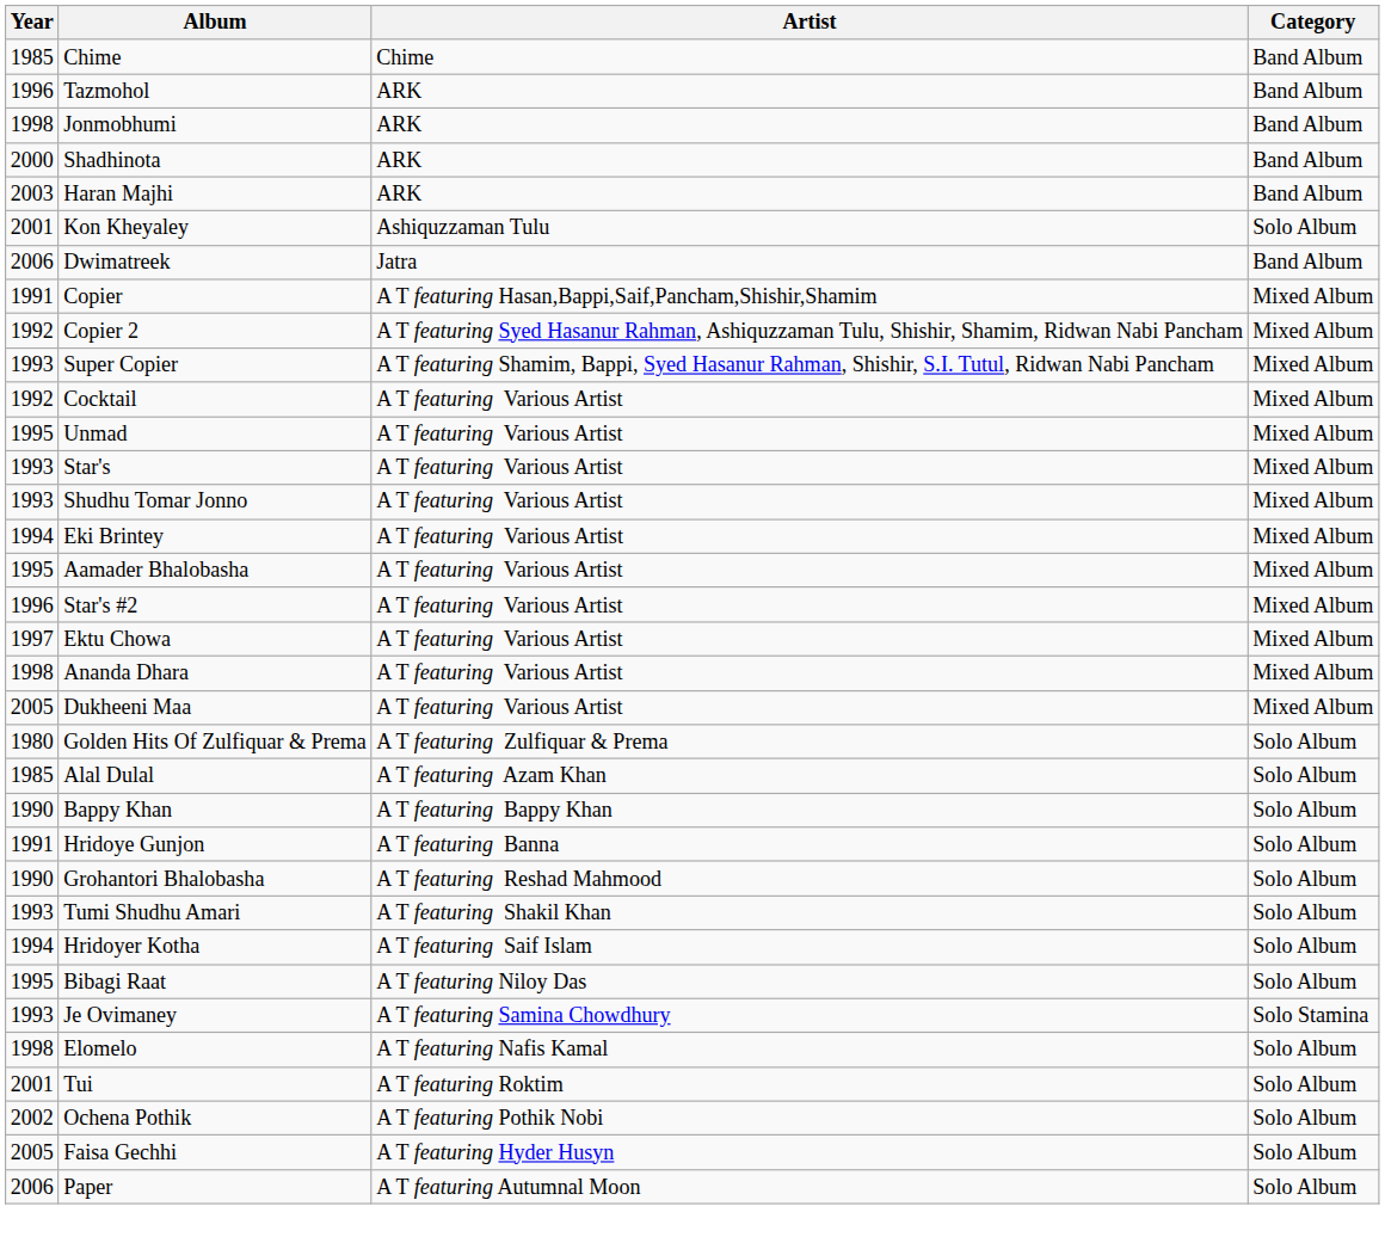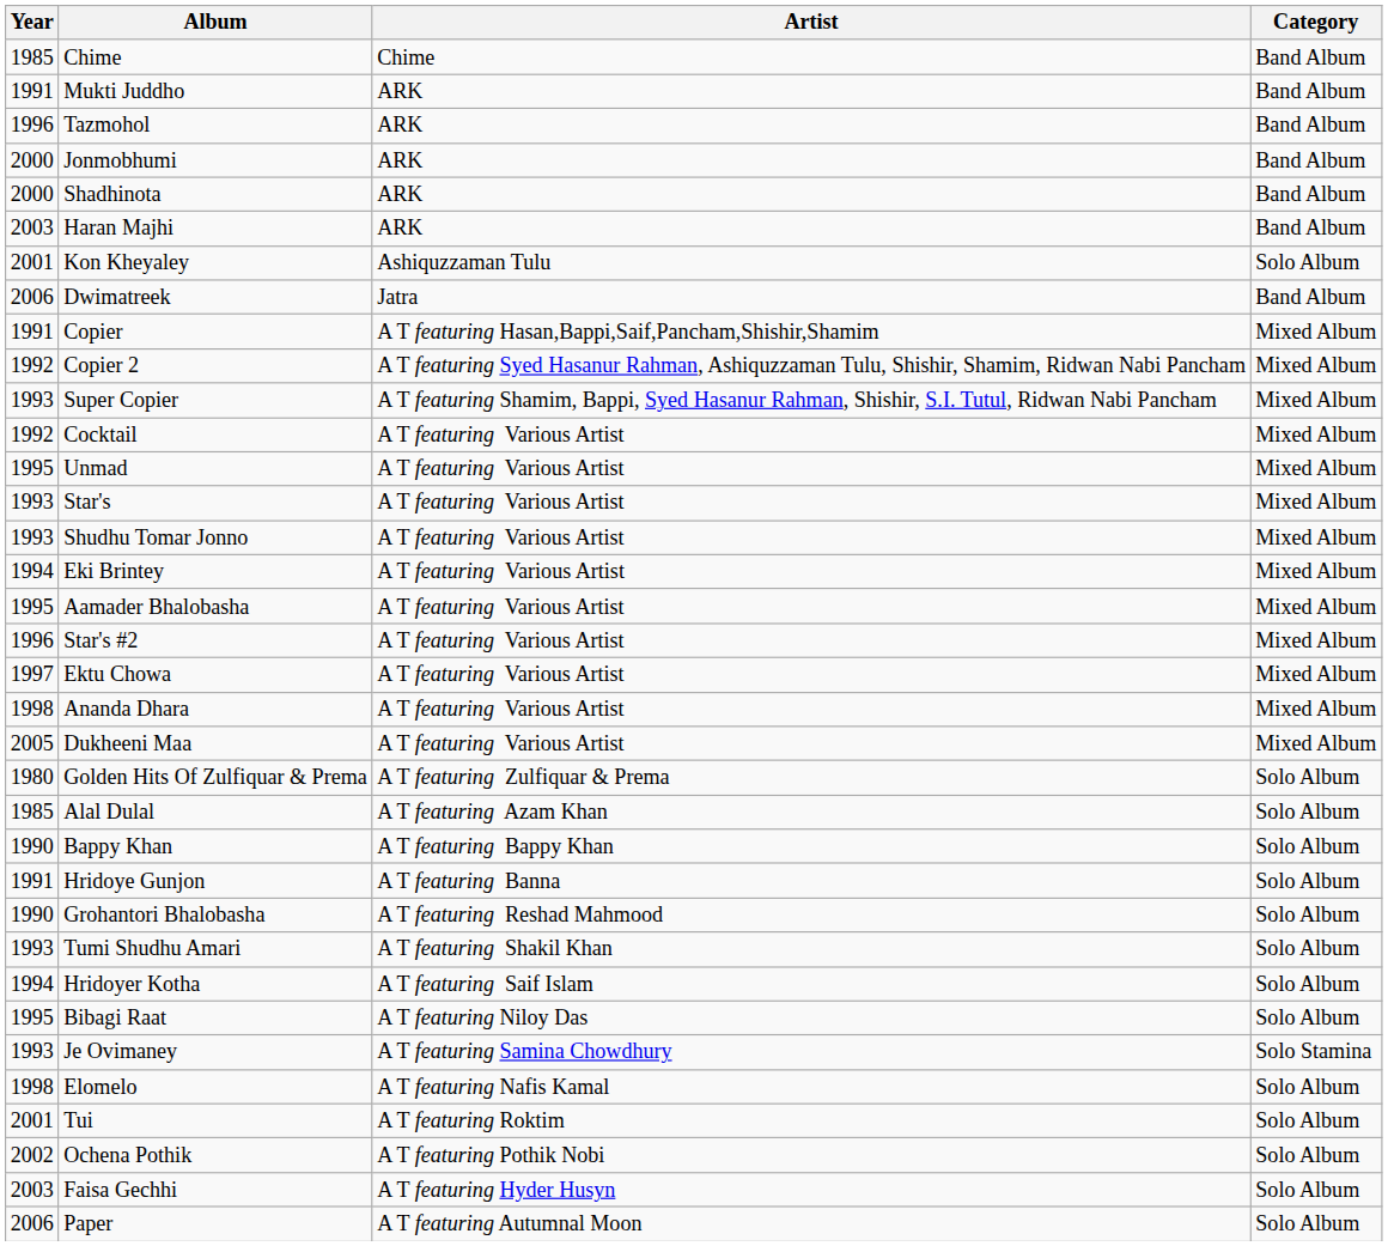 <table class="wikitable">
 <tr>
 <th>Year</th>
 <th>Album</th>
 <th>Artist</th>
 <th>Category</th>
 </tr>
 <tr>
 <td>1985</td>
 <td>Chime</td>
 <td>Chime</td>
 <td>Band Album</td>
 </tr>
 <tr>
+<td>1991</td>
+<td>Mukti Juddho</td>
+<td>ARK</td>
+<td>Band Album</td>
+</tr>
+<tr>
 <td>1996</td>
 <td>Tazmohol</td>
 <td>ARK</td>
 <td>Band Album</td>
 </tr>
 <tr>
-<td>1998</td>
+<td>2000</td>
 <td>Jonmobhumi</td>
 <td>ARK</td>
 <td>Band Album</td>
 </tr>
 <tr>
 <td>2000</td>
 <td>Shadhinota</td>
 <td>ARK</td>
 <td>Band Album</td>
 </tr>
 <tr>
 <td>2003</td>
 <td>Haran Majhi</td>
 <td>ARK</td>
 <td>Band Album</td>
 </tr>
 <tr>
 <td>2001</td>
 <td>Kon Kheyaley</td>
 <td>Ashiquzzaman Tulu</td>
 <td>Solo Album</td>
 </tr>
 <tr>
 <td>2006</td>
 <td>Dwimatreek</td>
 <td>Jatra</td>
 <td>Band Album</td>
 </tr>
 <tr>
 <td>1991</td>
 <td>Copier</td>
 <td>A T <em>featuring</em> Hasan,Bappi,Saif,Pancham,Shishir,Shamim</td>
 <td>Mixed Album</td>
 </tr>
 <tr>
 <td>1992</td>
 <td>Copier 2</td>
 <td>A T <em>featuring</em> <a href='#'>Syed Hasanur Rahman</a>, Ashiquzzaman Tulu, Shishir, Shamim, Ridwan Nabi Pancham</td>
 <td>Mixed Album</td>
 </tr>
 <tr>
 <td>1993</td>
 <td>Super Copier</td>
 <td>A T <em>featuring</em> Shamim, Bappi, <a href='#'>Syed Hasanur Rahman</a>, Shishir, <a href='#'>S.I. Tutul</a>, Ridwan Nabi Pancham</td>
 <td>Mixed Album</td>
 </tr>
 <tr>
 <td>1992</td>
 <td>Cocktail</td>
 <td>A T <em>featuring</em>  Various Artist</td>
 <td>Mixed Album</td>
 </tr>
 <tr>
 <td>1995</td>
 <td>Unmad</td>
 <td>A T <em>featuring</em>  Various Artist</td>
 <td>Mixed Album</td>
 </tr>
 <tr>
 <td>1993</td>
 <td>Star's</td>
 <td>A T <em>featuring</em>  Various Artist</td>
 <td>Mixed Album</td>
 </tr>
 <tr>
 <td>1993</td>
 <td>Shudhu Tomar Jonno</td>
 <td>A T <em>featuring</em>  Various Artist</td>
 <td>Mixed Album</td>
 </tr>
 <tr>
 <td>1994</td>
 <td>Eki Brintey</td>
 <td>A T <em>featuring</em>  Various Artist</td>
 <td>Mixed Album</td>
 </tr>
 <tr>
 <td>1995</td>
 <td>Aamader Bhalobasha</td>
 <td>A T <em>featuring</em>  Various Artist</td>
 <td>Mixed Album</td>
 </tr>
 <tr>
 <td>1996</td>
 <td>Star's #2</td>
 <td>A T <em>featuring</em>  Various Artist</td>
 <td>Mixed Album</td>
 </tr>
 <tr>
 <td>1997</td>
 <td>Ektu Chowa</td>
 <td>A T <em>featuring</em>  Various Artist</td>
 <td>Mixed Album</td>
 </tr>
 <tr>
 <td>1998</td>
 <td>Ananda Dhara</td>
 <td>A T <em>featuring</em>  Various Artist</td>
 <td>Mixed Album</td>
 </tr>
 <tr>
 <td>2005</td>
 <td>Dukheeni Maa</td>
 <td>A T <em>featuring</em>  Various Artist</td>
 <td>Mixed Album</td>
 </tr>
 <tr>
 <td>1980</td>
 <td>Golden Hits Of Zulfiquar & Prema</td>
 <td>A T <em>featuring</em>  Zulfiquar & Prema</td>
 <td>Solo Album</td>
 </tr>
 <tr>
 <td>1985</td>
 <td>Alal Dulal</td>
 <td>A T <em>featuring</em>  Azam Khan</td>
 <td>Solo Album</td>
 </tr>
 <tr>
 <td>1990</td>
 <td>Bappy Khan</td>
 <td>A T <em>featuring</em>  Bappy Khan</td>
 <td>Solo Album</td>
 </tr>
 <tr>
 <td>1991</td>
 <td>Hridoye Gunjon</td>
 <td>A T <em>featuring</em>  Banna</td>
 <td>Solo Album</td>
 </tr>
 <tr>
 <td>1990</td>
 <td>Grohantori Bhalobasha</td>
 <td>A T <em>featuring</em>  Reshad Mahmood</td>
 <td>Solo Album</td>
 </tr>
 <tr>
 <td>1993</td>
 <td>Tumi Shudhu Amari</td>
 <td>A T <em>featuring</em>  Shakil Khan</td>
 <td>Solo Album</td>
 </tr>
 <tr>
 <td>1994</td>
 <td>Hridoyer Kotha</td>
 <td>A T <em>featuring</em>  Saif Islam</td>
 <td>Solo Album</td>
 </tr>
 <tr>
 <td>1995</td>
 <td>Bibagi Raat</td>
 <td>A T <em>featuring</em> Niloy Das</td>
 <td>Solo Album</td>
 </tr>
 <tr>
 <td>1993</td>
 <td>Je Ovimaney</td>
 <td>A T <em>featuring</em> <a href='#'>Samina Chowdhury</a></td>
 <td>Solo Stamina</td>
 </tr>
 <tr>
 <td>1998</td>
 <td>Elomelo</td>
 <td>A T <em>featuring</em> Nafis Kamal</td>
 <td>Solo Album</td>
 </tr>
 <tr>
 <td>2001</td>
 <td>Tui</td>
 <td>A T <em>featuring</em> Roktim</td>
 <td>Solo Album</td>
 </tr>
 <tr>
 <td>2002</td>
 <td>Ochena Pothik</td>
 <td>A T <em>featuring</em> Pothik Nobi</td>
 <td>Solo Album</td>
 </tr>
 <tr>
-<td>2005</td>
+<td>2003</td>
 <td>Faisa Gechhi</td>
 <td>A T <em>featuring</em> <a href='#'>Hyder Husyn</a></td>
 <td>Solo Album</td>
 </tr>
 <tr>
 <td>2006</td>
 <td>Paper</td>
 <td>A T <em>featuring</em> Autumnal Moon</td>
 <td>Solo Album</td>
 </tr>
 </table>
